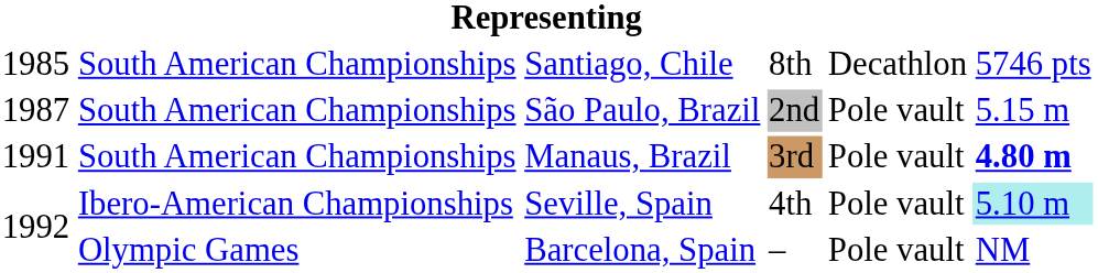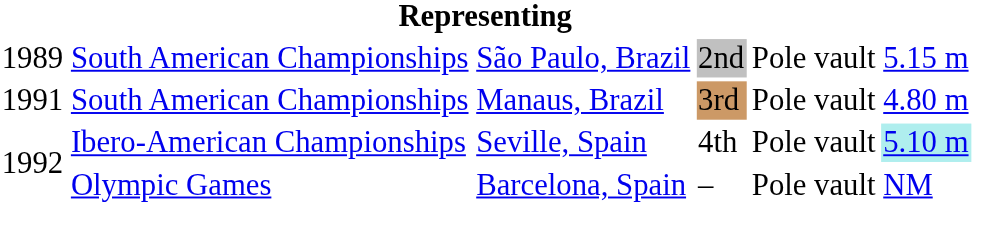 <table>
 <tr>
 <th colspan="6">Representing </th>
 </tr>
 <tr>
-<td>1985</td>
-<td><a href='#'>South American Championships</a></td>
-<td><a href='#'>Santiago, Chile</a></td>
-<td>8th</td>
-<td>Decathlon</td>
-<td><a href='#'>5746 pts</a></td>
-</tr>
-<tr>
-<td>1987</td>
+<td>1989</td>
 <td><a href='#'>South American Championships</a></td>
 <td><a href='#'>São Paulo, Brazil</a></td>
 <td bgcolor=silver>2nd</td>
 <td>Pole vault</td>
 <td><a href='#'>5.15 m</a></td>
 </tr>
 <tr>
 <td>1991</td>
 <td><a href='#'>South American Championships</a></td>
 <td><a href='#'>Manaus, Brazil</a></td>
 <td bgcolor=cc9966>3rd</td>
 <td>Pole vault</td>
-<td><strong><a href='#'>4.80 m</a></strong></td>
+<td><a href='#'>4.80 m</a></td>
 </tr>
 <tr>
 <td rowspan=2>1992</td>
 <td><a href='#'>Ibero-American Championships</a></td>
 <td><a href='#'>Seville, Spain</a></td>
 <td>4th</td>
 <td>Pole vault</td>
 <td style="background: paleturquoise;"><a href='#'>5.10 m</a></td>
 </tr>
 <tr>
 <td><a href='#'>Olympic Games</a></td>
 <td><a href='#'>Barcelona, Spain</a></td>
 <td>–</td>
 <td>Pole vault</td>
 <td><a href='#'>NM</a></td>
 </tr>
 </table>
